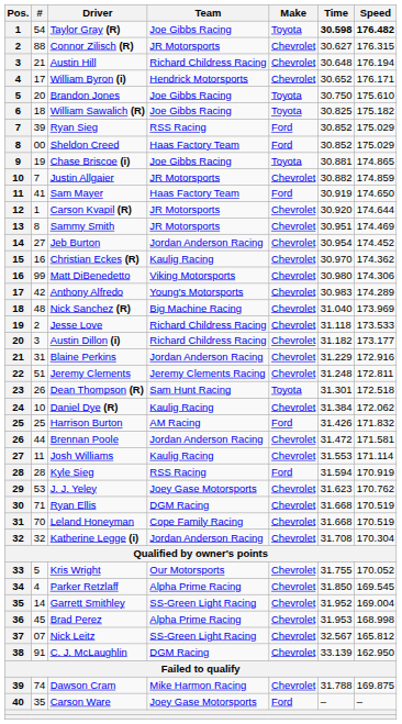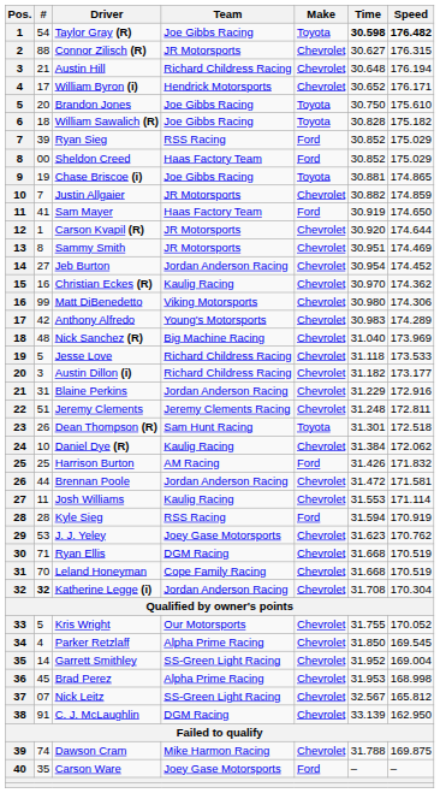 <table class="wikitable" style="font-size:95%">
 <tr>
 <th>Pos.</th>
 <th>#</th>
 <th>Driver</th>
 <th>Team</th>
 <th>Make</th>
 <th>Time</th>
 <th>Speed</th>
 </tr>
 <tr>
 <th>1</th>
 <td>54</td>
 <td><a href='#'>Taylor Gray</a> <strong>(R)</strong></td>
 <td><a href='#'>Joe Gibbs Racing</a></td>
 <td><a href='#'>Toyota</a></td>
 <td><strong>30.598</strong></td>
 <td><strong>176.482</strong></td>
 </tr>
 <tr>
 <th>2</th>
 <td>88</td>
 <td><a href='#'>Connor Zilisch</a> <strong>(R)</strong></td>
 <td><a href='#'>JR Motorsports</a></td>
 <td><a href='#'>Chevrolet</a></td>
 <td>30.627</td>
 <td>176.315</td>
 </tr>
 <tr>
 <th>3</th>
 <td>21</td>
 <td><a href='#'>Austin Hill</a></td>
 <td><a href='#'>Richard Childress Racing</a></td>
 <td><a href='#'>Chevrolet</a></td>
 <td>30.648</td>
 <td>176.194</td>
 </tr>
 <tr>
 <th>4</th>
 <td>17</td>
 <td><a href='#'>William Byron</a> <strong>(i)</strong></td>
 <td><a href='#'>Hendrick Motorsports</a></td>
 <td><a href='#'>Chevrolet</a></td>
 <td>30.652</td>
 <td>176.171</td>
 </tr>
 <tr>
 <th>5</th>
 <td>20</td>
 <td><a href='#'>Brandon Jones</a></td>
 <td><a href='#'>Joe Gibbs Racing</a></td>
 <td><a href='#'>Toyota</a></td>
 <td>30.750</td>
 <td>175.610</td>
 </tr>
 <tr>
 <th>6</th>
 <td>18</td>
 <td><a href='#'>William Sawalich</a> <strong>(R)</strong></td>
 <td><a href='#'>Joe Gibbs Racing</a></td>
 <td><a href='#'>Toyota</a></td>
-<td>30.825</td>
+<td>30.828</td>
 <td>175.182</td>
 </tr>
 <tr>
 <th>7</th>
 <td>39</td>
 <td><a href='#'>Ryan Sieg</a></td>
 <td><a href='#'>RSS Racing</a></td>
 <td><a href='#'>Ford</a></td>
 <td>30.852</td>
 <td>175.029</td>
 </tr>
 <tr>
 <th>8</th>
 <td>00</td>
 <td><a href='#'>Sheldon Creed</a></td>
 <td><a href='#'>Haas Factory Team</a></td>
 <td><a href='#'>Ford</a></td>
 <td>30.852</td>
 <td>175.029</td>
 </tr>
 <tr>
 <th>9</th>
 <td>19</td>
 <td><a href='#'>Chase Briscoe</a> <strong>(i)</strong></td>
 <td><a href='#'>Joe Gibbs Racing</a></td>
 <td><a href='#'>Toyota</a></td>
 <td>30.881</td>
 <td>174.865</td>
 </tr>
 <tr>
 <th>10</th>
 <td>7</td>
 <td><a href='#'>Justin Allgaier</a></td>
 <td><a href='#'>JR Motorsports</a></td>
 <td><a href='#'>Chevrolet</a></td>
 <td>30.882</td>
 <td>174.859</td>
 </tr>
 <tr>
 <th>11</th>
 <td>41</td>
 <td><a href='#'>Sam Mayer</a></td>
 <td><a href='#'>Haas Factory Team</a></td>
 <td><a href='#'>Ford</a></td>
 <td>30.919</td>
 <td>174.650</td>
 </tr>
 <tr>
 <th>12</th>
 <td>1</td>
 <td><a href='#'>Carson Kvapil</a> <strong>(R)</strong></td>
 <td><a href='#'>JR Motorsports</a></td>
 <td><a href='#'>Chevrolet</a></td>
 <td>30.920</td>
 <td>174.644</td>
 </tr>
 <tr>
 <th>13</th>
 <td>8</td>
 <td><a href='#'>Sammy Smith</a></td>
 <td><a href='#'>JR Motorsports</a></td>
 <td><a href='#'>Chevrolet</a></td>
 <td>30.951</td>
 <td>174.469</td>
 </tr>
 <tr>
 <th>14</th>
 <td>27</td>
 <td><a href='#'>Jeb Burton</a></td>
 <td><a href='#'>Jordan Anderson Racing</a></td>
 <td><a href='#'>Chevrolet</a></td>
 <td>30.954</td>
 <td>174.452</td>
 </tr>
 <tr>
 <th>15</th>
 <td>16</td>
 <td><a href='#'>Christian Eckes</a> <strong>(R)</strong></td>
 <td><a href='#'>Kaulig Racing</a></td>
 <td><a href='#'>Chevrolet</a></td>
 <td>30.970</td>
 <td>174.362</td>
 </tr>
 <tr>
 <th>16</th>
 <td>99</td>
 <td><a href='#'>Matt DiBenedetto</a></td>
 <td><a href='#'>Viking Motorsports</a></td>
 <td><a href='#'>Chevrolet</a></td>
 <td>30.980</td>
 <td>174.306</td>
 </tr>
 <tr>
 <th>17</th>
 <td>42</td>
 <td><a href='#'>Anthony Alfredo</a></td>
 <td><a href='#'>Young's Motorsports</a></td>
 <td><a href='#'>Chevrolet</a></td>
 <td>30.983</td>
 <td>174.289</td>
 </tr>
 <tr>
 <th>18</th>
 <td>48</td>
 <td><a href='#'>Nick Sanchez</a> <strong>(R)</strong></td>
 <td><a href='#'>Big Machine Racing</a></td>
 <td><a href='#'>Chevrolet</a></td>
 <td>31.040</td>
 <td>173.969</td>
 </tr>
 <tr>
 <th>19</th>
-<td>2</td>
+<td>5</td>
 <td><a href='#'>Jesse Love</a></td>
 <td><a href='#'>Richard Childress Racing</a></td>
 <td><a href='#'>Chevrolet</a></td>
 <td>31.118</td>
 <td>173.533</td>
 </tr>
 <tr>
 <th>20</th>
 <td>3</td>
 <td><a href='#'>Austin Dillon</a> <strong>(i)</strong></td>
 <td><a href='#'>Richard Childress Racing</a></td>
 <td><a href='#'>Chevrolet</a></td>
 <td>31.182</td>
 <td>173.177</td>
 </tr>
 <tr>
 <th>21</th>
 <td>31</td>
 <td><a href='#'>Blaine Perkins</a></td>
 <td><a href='#'>Jordan Anderson Racing</a></td>
 <td><a href='#'>Chevrolet</a></td>
 <td>31.229</td>
 <td>172.916</td>
 </tr>
 <tr>
 <th>22</th>
 <td>51</td>
 <td><a href='#'>Jeremy Clements</a></td>
 <td><a href='#'>Jeremy Clements Racing</a></td>
 <td><a href='#'>Chevrolet</a></td>
 <td>31.248</td>
 <td>172.811</td>
 </tr>
 <tr>
 <th>23</th>
 <td>26</td>
 <td><a href='#'>Dean Thompson</a> <strong>(R)</strong></td>
 <td><a href='#'>Sam Hunt Racing</a></td>
 <td><a href='#'>Toyota</a></td>
 <td>31.301</td>
 <td>172.518</td>
 </tr>
 <tr>
 <th>24</th>
 <td>10</td>
 <td><a href='#'>Daniel Dye</a> <strong>(R)</strong></td>
 <td><a href='#'>Kaulig Racing</a></td>
 <td><a href='#'>Chevrolet</a></td>
 <td>31.384</td>
 <td>172.062</td>
 </tr>
 <tr>
 <th>25</th>
 <td>25</td>
 <td><a href='#'>Harrison Burton</a></td>
 <td><a href='#'>AM Racing</a></td>
 <td><a href='#'>Ford</a></td>
 <td>31.426</td>
 <td>171.832</td>
 </tr>
 <tr>
 <th>26</th>
 <td>44</td>
 <td><a href='#'>Brennan Poole</a></td>
 <td><a href='#'>Jordan Anderson Racing</a></td>
 <td><a href='#'>Chevrolet</a></td>
 <td>31.472</td>
 <td>171.581</td>
 </tr>
 <tr>
 <th>27</th>
 <td>11</td>
 <td><a href='#'>Josh Williams</a></td>
 <td><a href='#'>Kaulig Racing</a></td>
 <td><a href='#'>Chevrolet</a></td>
 <td>31.553</td>
 <td>171.114</td>
 </tr>
 <tr>
 <th>28</th>
 <td>28</td>
 <td><a href='#'>Kyle Sieg</a></td>
 <td><a href='#'>RSS Racing</a></td>
 <td><a href='#'>Ford</a></td>
 <td>31.594</td>
 <td>170.919</td>
 </tr>
 <tr>
 <th>29</th>
 <td>53</td>
 <td><a href='#'>J. J. Yeley</a></td>
 <td><a href='#'>Joey Gase Motorsports</a></td>
 <td><a href='#'>Chevrolet</a></td>
 <td>31.623</td>
 <td>170.762</td>
 </tr>
 <tr>
 <th>30</th>
 <td>71</td>
 <td><a href='#'>Ryan Ellis</a></td>
 <td><a href='#'>DGM Racing</a></td>
 <td><a href='#'>Chevrolet</a></td>
 <td>31.668</td>
 <td>170.519</td>
 </tr>
 <tr>
 <th>31</th>
 <td>70</td>
 <td><a href='#'>Leland Honeyman</a></td>
 <td><a href='#'>Cope Family Racing</a></td>
 <td><a href='#'>Chevrolet</a></td>
 <td>31.668</td>
 <td>170.519</td>
 </tr>
 <tr>
 <th>32</th>
-<td>32</td>
+<td><strong>32</strong></td>
 <td><a href='#'>Katherine Legge</a> <strong>(i)</strong></td>
 <td><a href='#'>Jordan Anderson Racing</a></td>
 <td><a href='#'>Chevrolet</a></td>
 <td>31.708</td>
 <td>170.304</td>
 </tr>
 <tr>
 <th colspan="7">Qualified by owner's points</th>
 </tr>
 <tr>
 <th>33</th>
 <td>5</td>
 <td><a href='#'>Kris Wright</a></td>
 <td><a href='#'>Our Motorsports</a></td>
 <td><a href='#'>Chevrolet</a></td>
 <td>31.755</td>
 <td>170.052</td>
 </tr>
 <tr>
 <th>34</th>
 <td>4</td>
 <td><a href='#'>Parker Retzlaff</a></td>
 <td><a href='#'>Alpha Prime Racing</a></td>
 <td><a href='#'>Chevrolet</a></td>
 <td>31.850</td>
 <td>169.545</td>
 </tr>
 <tr>
 <th>35</th>
 <td>14</td>
 <td><a href='#'>Garrett Smithley</a></td>
 <td><a href='#'>SS-Green Light Racing</a></td>
 <td><a href='#'>Chevrolet</a></td>
 <td>31.952</td>
 <td>169.004</td>
 </tr>
 <tr>
 <th>36</th>
 <td>45</td>
 <td><a href='#'>Brad Perez</a></td>
 <td><a href='#'>Alpha Prime Racing</a></td>
 <td><a href='#'>Chevrolet</a></td>
 <td>31.953</td>
 <td>168.998</td>
 </tr>
 <tr>
 <th>37</th>
 <td>07</td>
 <td><a href='#'>Nick Leitz</a></td>
 <td><a href='#'>SS-Green Light Racing</a></td>
 <td><a href='#'>Chevrolet</a></td>
 <td>32.567</td>
 <td>165.812</td>
 </tr>
 <tr>
 <th>38</th>
 <td>91</td>
 <td><a href='#'>C. J. McLaughlin</a></td>
 <td><a href='#'>DGM Racing</a></td>
 <td><a href='#'>Chevrolet</a></td>
 <td>33.139</td>
 <td>162.950</td>
 </tr>
 <tr>
 <th colspan="7">Failed to qualify</th>
 </tr>
 <tr>
 <th>39</th>
 <td>74</td>
 <td><a href='#'>Dawson Cram</a></td>
 <td><a href='#'>Mike Harmon Racing</a></td>
 <td><a href='#'>Chevrolet</a></td>
 <td>31.788</td>
 <td>169.875</td>
 </tr>
 <tr>
 <th>40</th>
 <td>35</td>
 <td><a href='#'>Carson Ware</a></td>
 <td><a href='#'>Joey Gase Motorsports</a></td>
 <td><a href='#'>Ford</a></td>
 <td>–</td>
 <td>–</td>
 </tr>
 <tr>
 <th colspan="7"></th>
 </tr>
 <tr>
 <th colspan="7"></th>
 </tr>
 </table>
